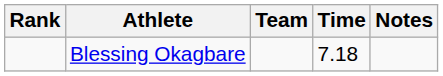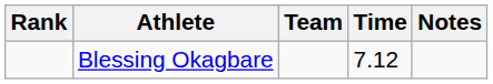 <table class="wikitable sortable">
 <tr>
 <th>Rank</th>
 <th>Athlete</th>
 <th>Team</th>
 <th>Time</th>
 <th>Notes</th>
 </tr>
 <tr>
 <td align=center></td>
 <td><a href='#'>Blessing Okagbare</a></td>
 <td></td>
-<td>7.18</td>
+<td>7.12</td>
 <td></td>
 </tr>
 </table>
